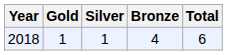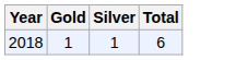 <table class="sortable wikitable" style="font-size: 90%;">
 <tr>
 <th>Year</th>
 <th>Gold</th>
 <th>Silver</th>
-<th>Bronze</th>
 <th>Total</th>
 </tr>
 <tr style="background:#ECF2FF">
 <td align="center">2018</td>
 <td align="center">1</td>
 <td align="center">1</td>
-<td align="center">4</td>
 <td align="center">6</td>
 </tr>
 </table>
